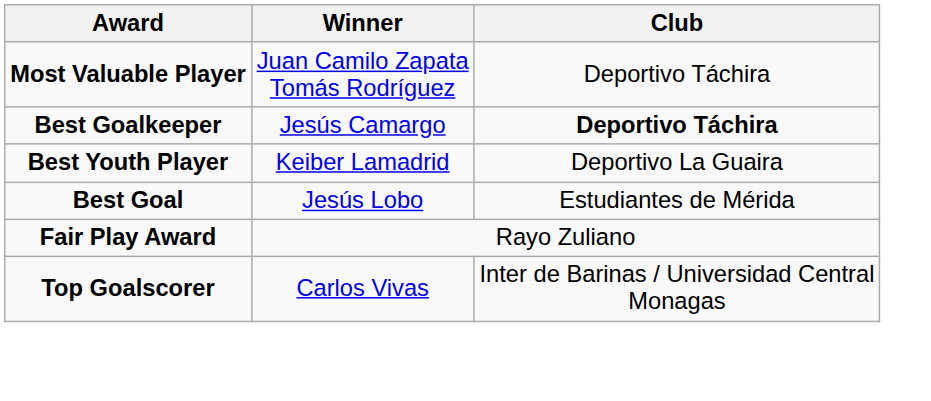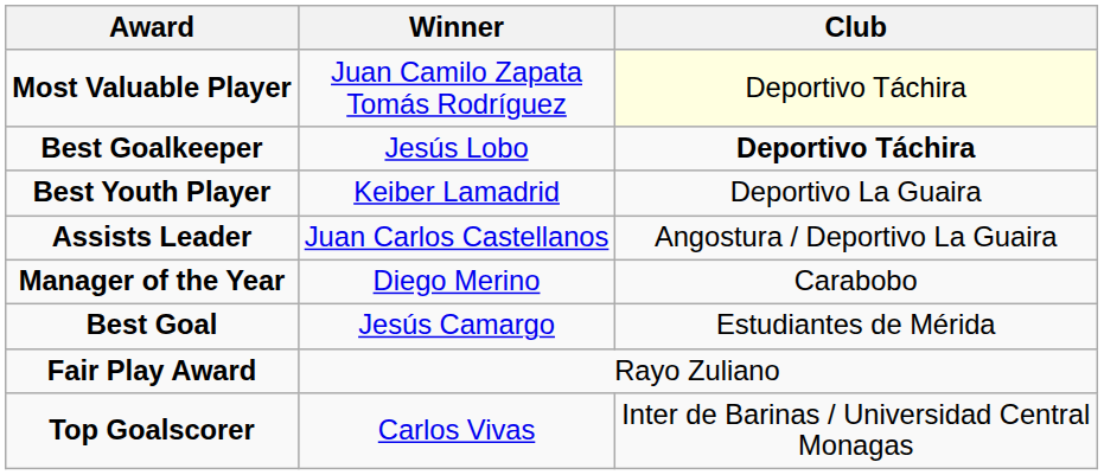 <table class="wikitable" style="text-align:center">
 <tr>
 <th>Award</th>
 <th>Winner</th>
 <th>Club</th>
 </tr>
 <tr>
 <td><strong>Most Valuable Player</strong></td>
 <td> <a href='#'>Juan Camilo Zapata</a><br> <a href='#'>Tomás Rodríguez</a></td>
-<td>Deportivo Táchira</td>
+<td style="background: lightyellow;">Deportivo Táchira</td>
 </tr>
 <tr>
 <td><strong>Best Goalkeeper</strong></td>
-<td> <a href='#'>Jesús Camargo</a></td>
+<td> <a href='#'>Jesús Lobo</a></td>
 <td><strong>Deportivo Táchira</strong></td>
 </tr>
 <tr>
 <td><strong>Best Youth Player</strong></td>
 <td> <a href='#'>Keiber Lamadrid</a></td>
 <td>Deportivo La Guaira</td>
 </tr>
 <tr>
+<td><strong>Assists Leader</strong></td>
+<td> <a href='#'>Juan Carlos Castellanos</a></td>
+<td>Angostura / Deportivo La Guaira</td>
+</tr>
+<tr>
+<td><strong>Manager of the Year</strong></td>
+<td> <a href='#'>Diego Merino</a></td>
+<td>Carabobo</td>
+</tr>
+<tr>
 <td><strong>Best Goal</strong></td>
-<td> <a href='#'>Jesús Lobo</a></td>
+<td> <a href='#'>Jesús Camargo</a></td>
 <td>Estudiantes de Mérida</td>
 </tr>
 <tr>
 <td><strong>Fair Play Award</strong></td>
 <td colspan=2>Rayo Zuliano</td>
 </tr>
 <tr>
 <td><strong>Top Goalscorer</strong></td>
 <td> <a href='#'>Carlos Vivas</a></td>
 <td>Inter de Barinas / Universidad Central<br>Monagas</td>
 </tr>
 </table>
